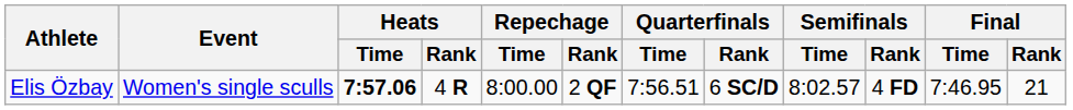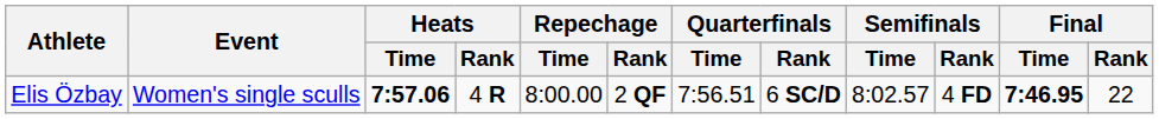 <table class=wikitable style=font-size:90%;text-align:center>
 <tr>
 <th rowspan=2>Athlete</th>
 <th rowspan=2>Event</th>
 <th colspan=2>Heats</th>
 <th colspan=2>Repechage</th>
 <th colspan=2>Quarterfinals</th>
 <th colspan=2>Semifinals</th>
 <th colspan=2>Final</th>
 </tr>
 <tr style=font-size:95%>
 <th>Time</th>
 <th>Rank</th>
 <th>Time</th>
 <th>Rank</th>
 <th>Time</th>
 <th>Rank</th>
 <th>Time</th>
 <th>Rank</th>
 <th>Time</th>
 <th>Rank</th>
 </tr>
 <tr>
 <td align=left><a href='#'>Elis Özbay</a></td>
 <td align=left><a href='#'>Women's single sculls</a></td>
 <td><strong>7:57.06</strong></td>
 <td>4 <strong>R</strong></td>
 <td>8:00.00</td>
 <td>2 <strong>QF</strong></td>
 <td>7:56.51</td>
 <td>6 <strong>SC/D</strong></td>
 <td>8:02.57</td>
 <td>4 <strong>FD</strong></td>
-<td>7:46.95</td>
-<td>21</td>
+<td><strong>7:46.95</strong></td>
+<td>22</td>
 </tr>
 </table>
